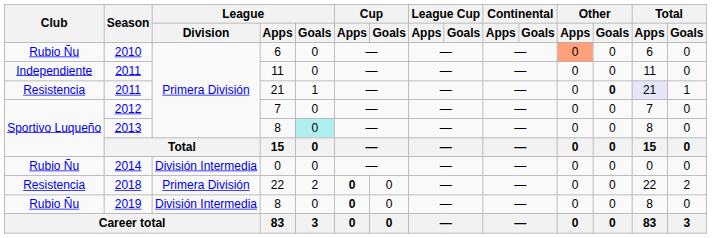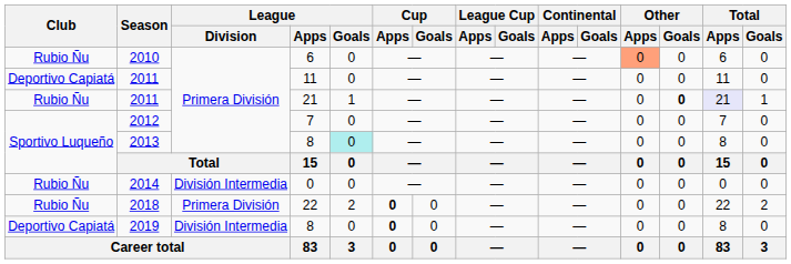 <table class="wikitable" style="text-align:center">
 <tr>
 <th rowspan="2">Club</th>
 <th rowspan="2">Season</th>
 <th colspan="3">League</th>
 <th colspan="2">Cup</th>
 <th colspan="2">League Cup</th>
 <th colspan="2">Continental</th>
 <th colspan="2">Other</th>
 <th colspan="2">Total</th>
 </tr>
 <tr>
 <th>Division</th>
 <th>Apps</th>
 <th>Goals</th>
 <th>Apps</th>
 <th>Goals</th>
 <th>Apps</th>
 <th>Goals</th>
 <th>Apps</th>
 <th>Goals</th>
 <th>Apps</th>
 <th>Goals</th>
 <th>Apps</th>
 <th>Goals</th>
 </tr>
 <tr>
 <td rowspan="1"><a href='#'>Rubio Ñu</a></td>
 <td><a href='#'>2010</a></td>
 <td rowspan="5"><a href='#'>Primera División</a></td>
 <td>6</td>
 <td>0</td>
 <td colspan="2">—</td>
 <td colspan="2">—</td>
 <td colspan="2">—</td>
 <td style="background: lightsalmon;">0</td>
 <td>0</td>
 <td>6</td>
 <td>0</td>
 </tr>
 <tr>
-<td rowspan="1"><a href='#'>Independiente</a></td>
+<td rowspan="1"><a href='#'>Deportivo Capiatá</a></td>
 <td><a href='#'>2011</a></td>
 <td>11</td>
 <td>0</td>
 <td colspan="2">—</td>
 <td colspan="2">—</td>
 <td colspan="2">—</td>
 <td>0</td>
 <td>0</td>
 <td>11</td>
 <td>0</td>
 </tr>
 <tr>
-<td rowspan="1"><a href='#'>Resistencia</a></td>
+<td rowspan="1"><a href='#'>Rubio Ñu</a></td>
 <td><a href='#'>2011</a></td>
 <td>21</td>
 <td>1</td>
 <td colspan="2">—</td>
 <td colspan="2">—</td>
 <td colspan="2">—</td>
 <td>0</td>
 <td><strong>0</strong></td>
 <td style="background: lavender;">21</td>
 <td>1</td>
 </tr>
 <tr>
 <td rowspan="3"><a href='#'>Sportivo Luqueño</a></td>
 <td><a href='#'>2012</a></td>
 <td>7</td>
 <td>0</td>
 <td colspan="2">—</td>
 <td colspan="2">—</td>
 <td colspan="2">—</td>
 <td>0</td>
 <td>0</td>
 <td>7</td>
 <td>0</td>
 </tr>
 <tr>
 <td><a href='#'>2013</a></td>
 <td>8</td>
 <td style="background: paleturquoise;">0</td>
 <td colspan="2">—</td>
 <td colspan="2">—</td>
 <td colspan="2">—</td>
 <td>0</td>
 <td>0</td>
 <td>8</td>
 <td>0</td>
 </tr>
 <tr>
 <th colspan="2">Total</th>
 <th>15</th>
 <th>0</th>
 <th colspan="2">—</th>
 <th colspan="2">—</th>
 <th colspan="2">—</th>
 <th>0</th>
 <th>0</th>
 <th>15</th>
 <th>0</th>
 </tr>
 <tr>
 <td rowspan="1"><a href='#'>Rubio Ñu</a></td>
 <td><a href='#'>2014</a></td>
 <td rowspan="1"><a href='#'>División Intermedia</a></td>
 <td>0</td>
 <td>0</td>
 <td colspan="2">—</td>
 <td colspan="2">—</td>
 <td colspan="2">—</td>
 <td>0</td>
 <td>0</td>
 <td>0</td>
 <td>0</td>
 </tr>
 <tr>
-<td rowspan="1"><a href='#'>Resistencia</a></td>
+<td rowspan="1"><a href='#'>Rubio Ñu</a></td>
 <td><a href='#'>2018</a></td>
 <td rowspan="1"><a href='#'>Primera División</a></td>
 <td>22</td>
 <td>2</td>
 <td><strong>0</strong></td>
 <td>0</td>
 <td colspan="2">—</td>
 <td colspan="2">—</td>
 <td>0</td>
 <td>0</td>
 <td>22</td>
 <td>2</td>
 </tr>
 <tr>
-<td rowspan="1"><a href='#'>Rubio Ñu</a></td>
+<td rowspan="1"><a href='#'>Deportivo Capiatá</a></td>
 <td><a href='#'>2019</a></td>
 <td rowspan="1"><a href='#'>División Intermedia</a></td>
 <td>8</td>
 <td>0</td>
 <td><strong>0</strong></td>
 <td>0</td>
 <td colspan="2">—</td>
 <td colspan="2">—</td>
 <td>0</td>
 <td>0</td>
 <td>8</td>
 <td>0</td>
 </tr>
 <tr>
 <th colspan="3">Career total</th>
 <th>83</th>
 <th>3</th>
 <th>0</th>
 <th>0</th>
 <th colspan="2">—</th>
 <th colspan="2">—</th>
 <th>0</th>
 <th>0</th>
 <th>83</th>
 <th>3</th>
 </tr>
 </table>
